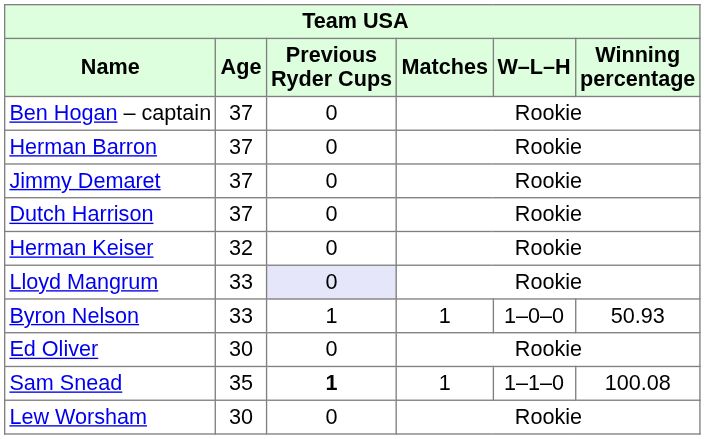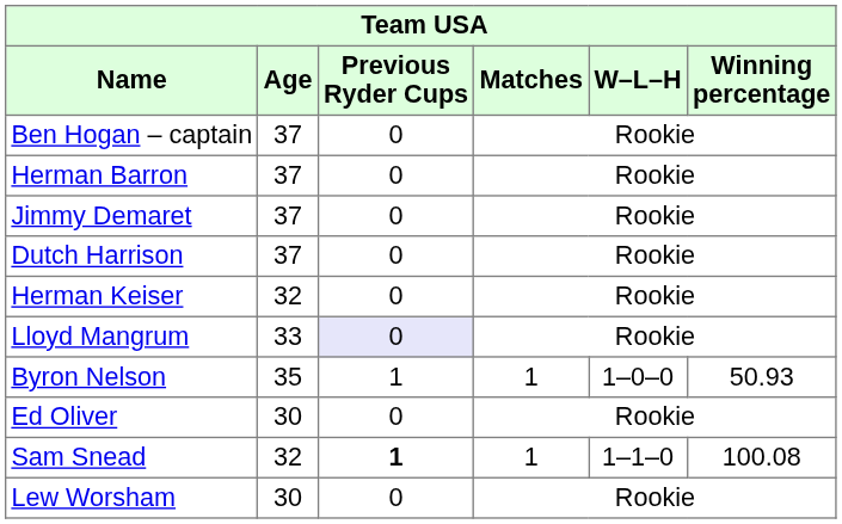 <table border="1" cellpadding="3" style="border-collapse: collapse;text-align:center">
 <tr style="background:#dfd;">
 <td colspan="6"> <strong>Team USA</strong></td>
 </tr>
 <tr style="background:#dfd;">
 <th>Name</th>
 <th>Age</th>
 <th>Previous<br>Ryder Cups</th>
 <th>Matches</th>
 <th>W–L–H</th>
 <th>Winning<br>percentage</th>
 </tr>
 <tr>
 <td align=left><a href='#'>Ben Hogan</a> – captain</td>
 <td>37</td>
 <td>0</td>
 <td colspan="3">Rookie</td>
 </tr>
 <tr>
 <td align=left><a href='#'>Herman Barron</a></td>
 <td>37</td>
 <td>0</td>
 <td colspan="3">Rookie</td>
 </tr>
 <tr>
 <td align=left><a href='#'>Jimmy Demaret</a></td>
 <td>37</td>
 <td>0</td>
 <td colspan="3">Rookie</td>
 </tr>
 <tr>
 <td align=left><a href='#'>Dutch Harrison</a></td>
 <td>37</td>
 <td>0</td>
 <td colspan="3">Rookie</td>
 </tr>
 <tr>
 <td align=left><a href='#'>Herman Keiser</a></td>
 <td>32</td>
 <td>0</td>
 <td colspan="3">Rookie</td>
 </tr>
 <tr>
 <td align=left><a href='#'>Lloyd Mangrum</a></td>
 <td>33</td>
 <td style="background: lavender;">0</td>
 <td colspan="3">Rookie</td>
 </tr>
 <tr>
 <td align=left><a href='#'>Byron Nelson</a></td>
-<td>33</td>
+<td>35</td>
 <td>1</td>
 <td>1</td>
 <td>1–0–0</td>
 <td>50.93</td>
 </tr>
 <tr>
 <td align=left><a href='#'>Ed Oliver</a></td>
 <td>30</td>
 <td>0</td>
 <td colspan="3">Rookie</td>
 </tr>
 <tr>
 <td align=left><a href='#'>Sam Snead</a></td>
-<td>35</td>
+<td>32</td>
 <td><strong>1</strong></td>
 <td>1</td>
 <td>1–1–0</td>
 <td>100.08</td>
 </tr>
 <tr>
 <td align=left><a href='#'>Lew Worsham</a></td>
 <td>30</td>
 <td>0</td>
 <td colspan="3">Rookie</td>
 </tr>
 </table>
